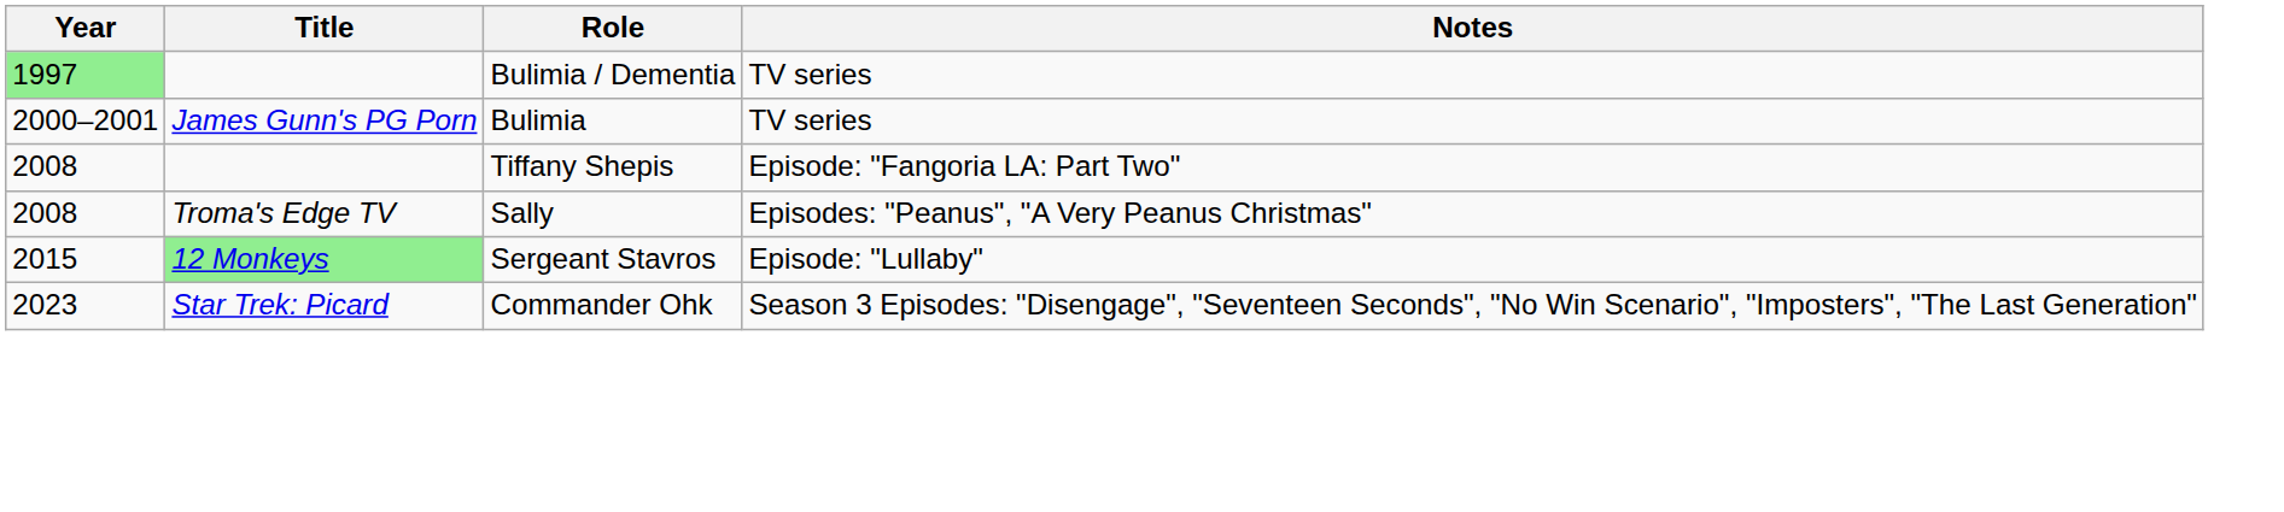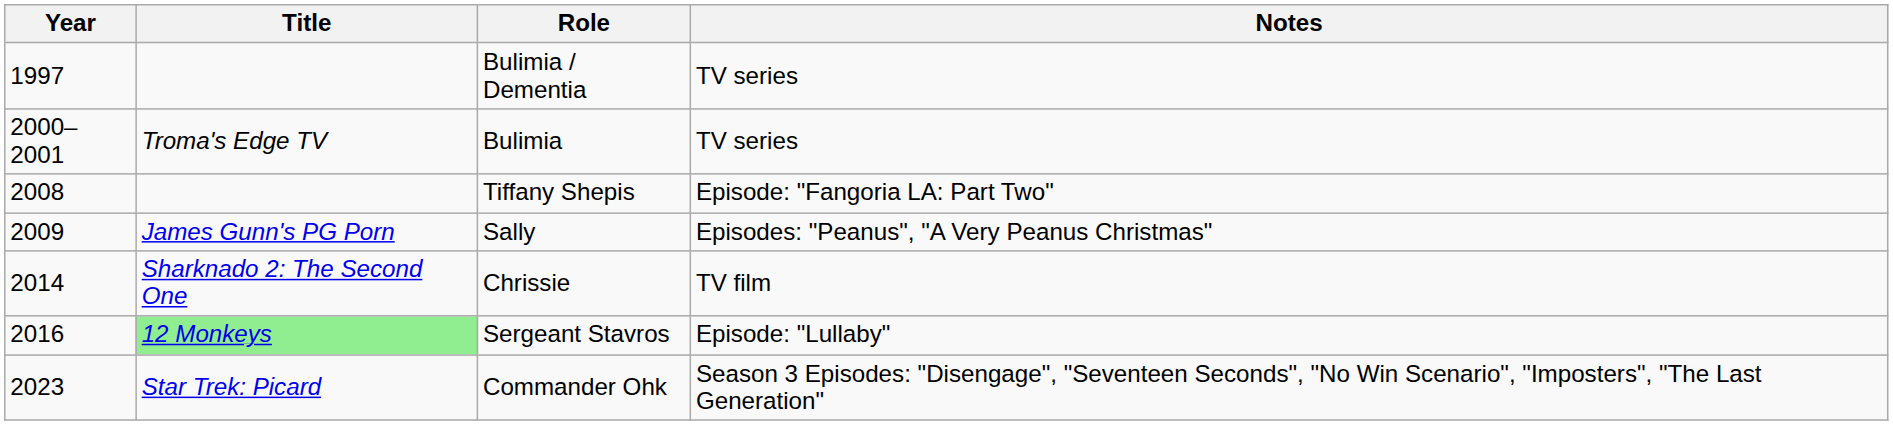 <table class="wikitable sortable">
 <tr>
 <th>Year</th>
 <th>Title</th>
 <th>Role</th>
 <th class="unsortable">Notes</th>
 </tr>
 <tr>
-<td style="background: lightgreen;">1997</td>
+<td>1997</td>
 <td><em></em></td>
 <td>Bulimia / Dementia</td>
 <td>TV series</td>
 </tr>
 <tr>
 <td>2000–2001</td>
-<td><em><a href='#'>James Gunn's PG Porn</a></em></td>
+<td><em>Troma's Edge TV</em></td>
 <td>Bulimia</td>
 <td>TV series</td>
 </tr>
 <tr>
 <td>2008</td>
 <td><em></em></td>
 <td>Tiffany Shepis</td>
 <td>Episode: "Fangoria LA: Part Two"</td>
 </tr>
 <tr>
-<td>2008</td>
-<td><em>Troma's Edge TV</em></td>
+<td>2009</td>
+<td><em><a href='#'>James Gunn's PG Porn</a></em></td>
 <td>Sally</td>
 <td>Episodes: "Peanus", "A Very Peanus Christmas"</td>
 </tr>
 <tr>
-<td>2015</td>
+<td>2014</td>
+<td><em><a href='#'>Sharknado 2: The Second One</a></em></td>
+<td>Chrissie</td>
+<td>TV film</td>
+</tr>
+<tr>
+<td>2016</td>
 <td style="background: lightgreen;"><em><a href='#'>12 Monkeys</a></em></td>
 <td>Sergeant Stavros</td>
 <td>Episode: "Lullaby"</td>
 </tr>
 <tr>
 <td>2023</td>
 <td><em><a href='#'>Star Trek: Picard</a></em></td>
 <td>Commander Ohk</td>
 <td>Season 3 Episodes: "Disengage", "Seventeen Seconds", "No Win Scenario", "Imposters", "The Last Generation"</td>
 </tr>
 </table>
